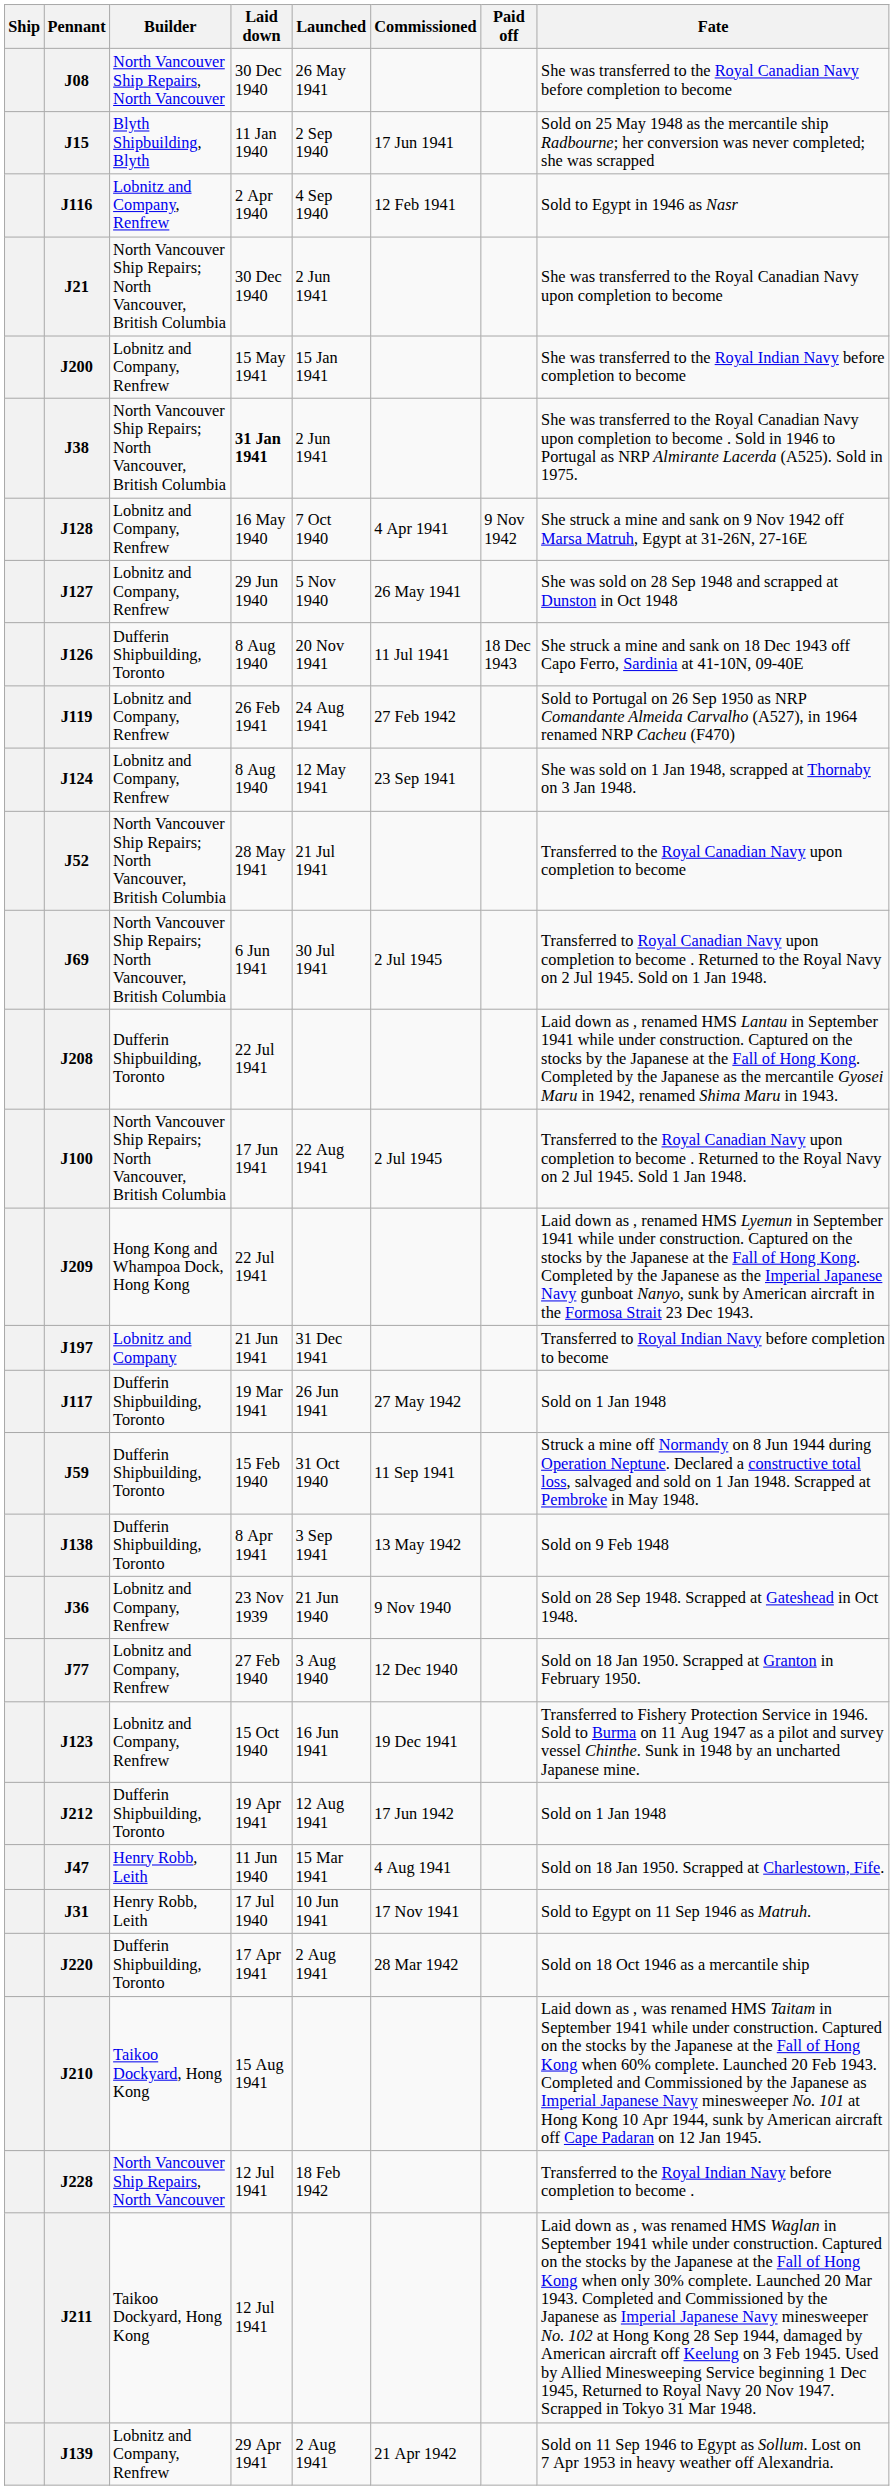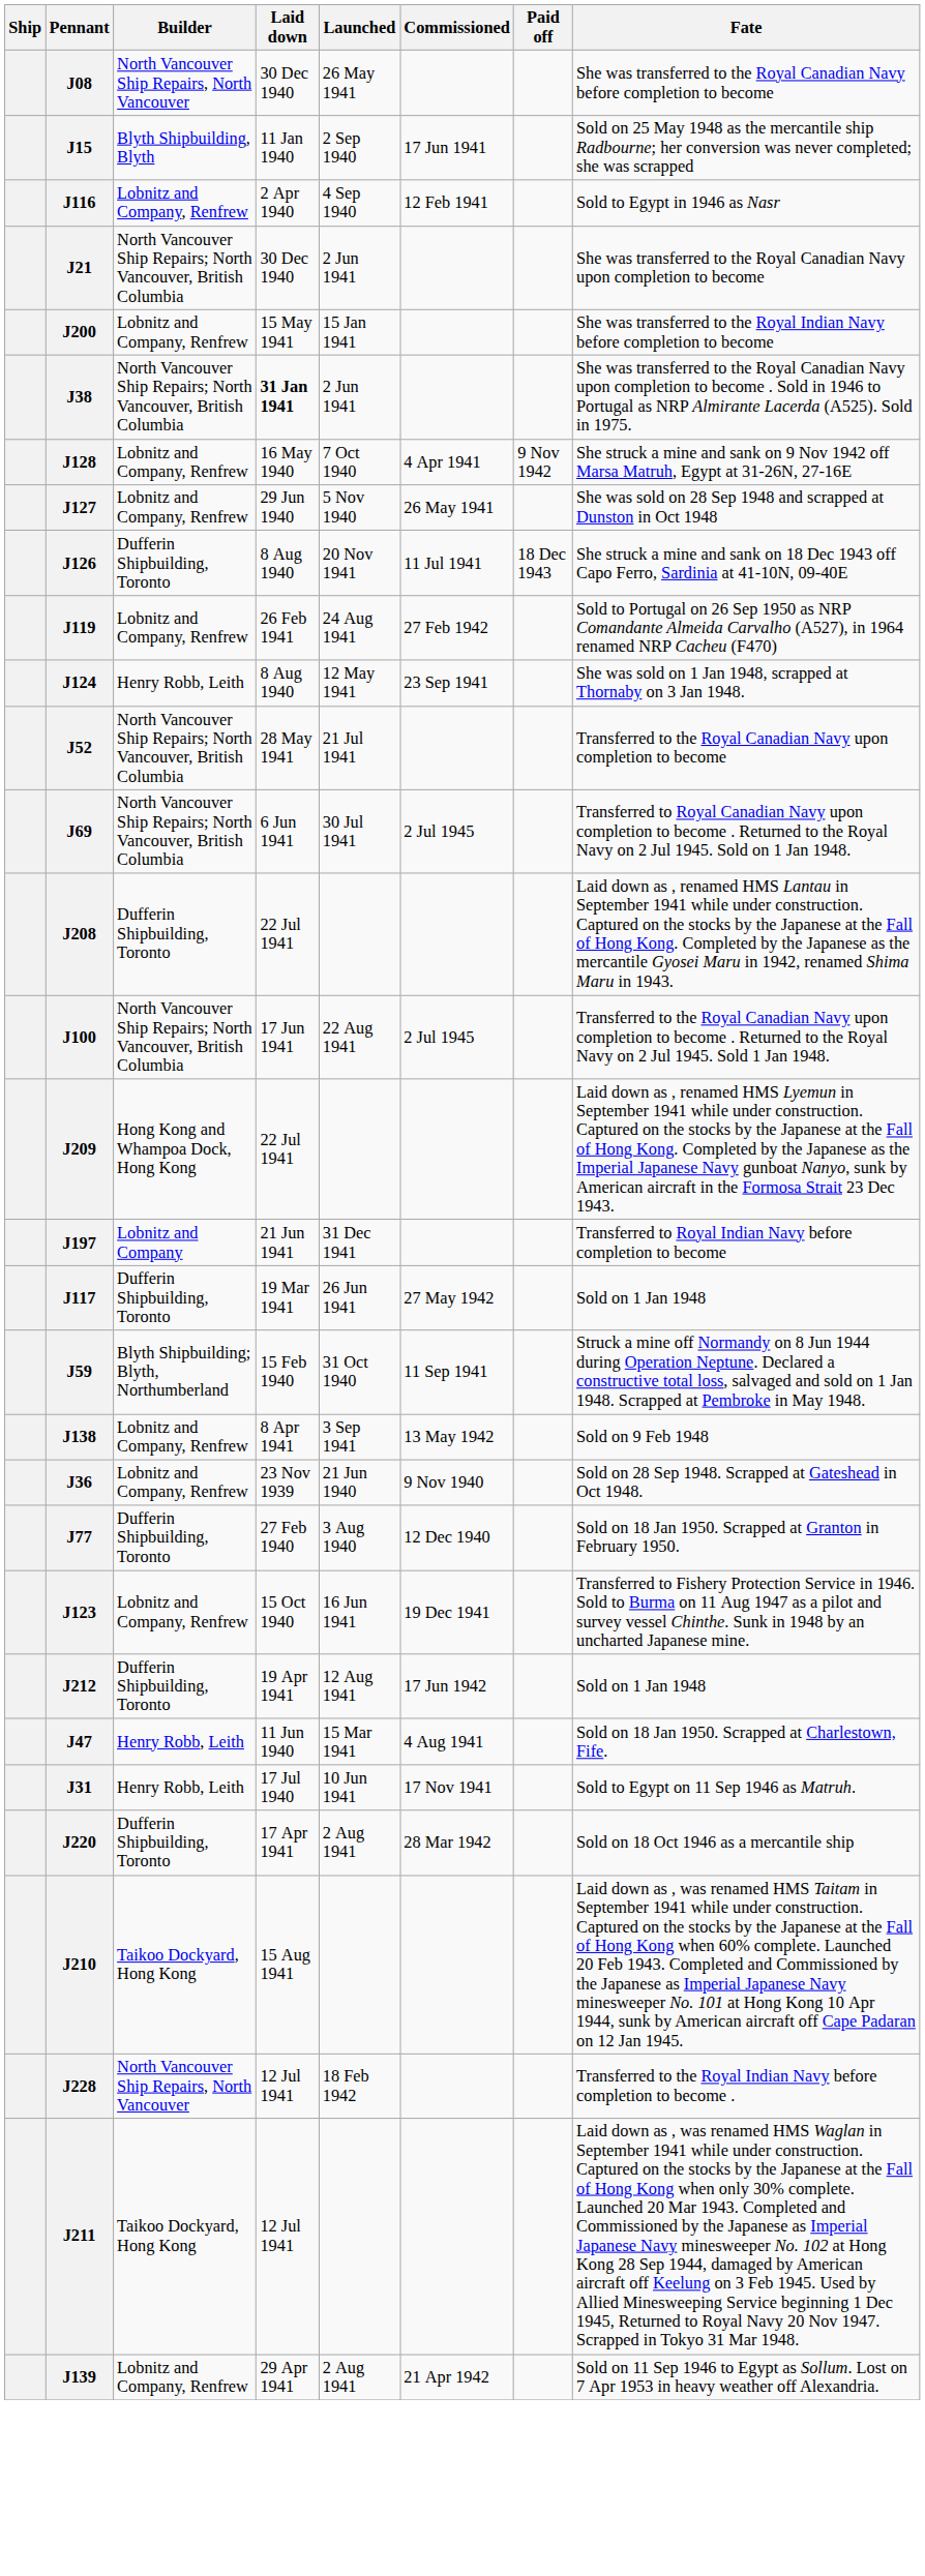 <table class="wikitable sortable plainrowheaders">
 <tr>
 <th scope="col">Ship</th>
 <th scope="col">Pennant </th>
 <th scope="col">Builder</th>
 <th scope="col">Laid down</th>
 <th scope="col">Launched</th>
 <th scope="col">Commissioned</th>
 <th scope="col">Paid off</th>
 <th scope="col">Fate</th>
 </tr>
 <tr>
 <th scope="row"></th>
 <th scope="row">J08</th>
 <td><a href='#'>North Vancouver Ship Repairs</a>, <a href='#'>North Vancouver</a></td>
 <td>30 Dec 1940</td>
 <td>26 May 1941</td>
 <td></td>
 <td></td>
 <td>She was transferred to the <a href='#'>Royal Canadian Navy</a> before completion to become </td>
 </tr>
 <tr>
 <th scope="row"></th>
 <th scope="row">J15</th>
 <td><a href='#'>Blyth Shipbuilding</a>, <a href='#'>Blyth</a></td>
 <td>11 Jan 1940</td>
 <td>2 Sep 1940</td>
 <td>17 Jun 1941</td>
 <td></td>
 <td>Sold on 25 May 1948 as the mercantile ship <em>Radbourne</em>; her conversion was never completed; she was scrapped</td>
 </tr>
 <tr>
 <th scope="row"></th>
 <th scope="row">J116</th>
 <td><a href='#'>Lobnitz and Company</a>, <a href='#'>Renfrew</a></td>
 <td>2 Apr 1940</td>
 <td>4 Sep 1940</td>
 <td>12 Feb 1941</td>
 <td></td>
 <td>Sold to Egypt in 1946 as <em>Nasr</em></td>
 </tr>
 <tr>
 <th scope="row"></th>
 <th scope="row">J21</th>
 <td>North Vancouver Ship Repairs; North Vancouver, British Columbia</td>
 <td>30 Dec 1940</td>
 <td>2 Jun 1941</td>
 <td></td>
 <td></td>
 <td>She was transferred to the Royal Canadian Navy upon completion to become </td>
 </tr>
 <tr>
 <th scope="row"></th>
 <th scope="row">J200</th>
 <td>Lobnitz and Company, Renfrew</td>
 <td>15 May 1941</td>
 <td>15 Jan 1941</td>
 <td></td>
 <td></td>
 <td>She was transferred to the <a href='#'>Royal Indian Navy</a> before completion to become </td>
 </tr>
 <tr>
 <th scope="row"></th>
 <th scope="row">J38</th>
 <td>North Vancouver Ship Repairs; North Vancouver, British Columbia</td>
 <td><strong>31 Jan 1941</strong></td>
 <td>2 Jun 1941</td>
 <td></td>
 <td></td>
 <td>She was transferred to the Royal Canadian Navy upon completion to become . Sold in 1946 to Portugal as NRP <em>Almirante Lacerda</em> (A525). Sold in 1975.</td>
 </tr>
 <tr>
 <th scope="row"></th>
 <th scope="row">J128</th>
 <td>Lobnitz and Company, Renfrew</td>
 <td>16 May 1940</td>
 <td>7 Oct 1940</td>
 <td>4 Apr 1941</td>
 <td>9 Nov 1942</td>
 <td>She struck a mine and sank on 9 Nov 1942 off <a href='#'>Marsa Matruh</a>, Egypt at 31-26N, 27-16E</td>
 </tr>
 <tr>
 <th scope="row"></th>
 <th scope="row">J127</th>
 <td>Lobnitz and Company, Renfrew</td>
 <td>29 Jun 1940</td>
 <td>5 Nov 1940</td>
 <td>26 May 1941</td>
 <td></td>
 <td>She was sold on 28 Sep 1948 and scrapped at <a href='#'>Dunston</a> in Oct 1948</td>
 </tr>
 <tr>
 <th scope="row"></th>
 <th scope="row">J126</th>
 <td>Dufferin Shipbuilding, Toronto</td>
 <td>8 Aug 1940</td>
 <td>20 Nov 1941</td>
 <td>11 Jul 1941</td>
 <td>18 Dec 1943</td>
 <td>She struck a mine and sank on 18 Dec 1943 off Capo Ferro, <a href='#'>Sardinia</a> at 41-10N, 09-40E</td>
 </tr>
 <tr>
 <th scope="row"></th>
 <th scope="row">J119</th>
 <td>Lobnitz and Company, Renfrew</td>
 <td>26 Feb 1941</td>
 <td>24 Aug 1941</td>
 <td>27 Feb 1942</td>
 <td></td>
 <td>Sold to Portugal on 26 Sep 1950 as NRP <em>Comandante Almeida Carvalho</em> (A527), in 1964 renamed NRP <em>Cacheu</em> (F470)</td>
 </tr>
 <tr>
 <th scope="row"></th>
 <th scope="row">J124</th>
-<td>Lobnitz and Company, Renfrew</td>
+<td>Henry Robb, Leith</td>
 <td>8 Aug 1940</td>
 <td>12 May 1941</td>
 <td>23 Sep 1941</td>
 <td></td>
 <td>She was sold on 1 Jan 1948, scrapped at <a href='#'>Thornaby</a> on 3 Jan 1948.</td>
 </tr>
 <tr>
 <th scope="row"></th>
 <th scope="row">J52</th>
 <td>North Vancouver Ship Repairs; North Vancouver, British Columbia</td>
 <td>28 May 1941</td>
 <td>21 Jul 1941</td>
 <td></td>
 <td></td>
 <td>Transferred to the <a href='#'>Royal Canadian Navy</a> upon completion to become </td>
 </tr>
 <tr>
 <th scope="row"></th>
 <th scope="row">J69</th>
 <td>North Vancouver Ship Repairs; North Vancouver, British Columbia</td>
 <td>6 Jun 1941</td>
 <td>30 Jul 1941</td>
 <td>2 Jul 1945</td>
 <td></td>
 <td>Transferred to <a href='#'>Royal Canadian Navy</a> upon completion to become . Returned to the Royal Navy on 2 Jul 1945. Sold on 1 Jan 1948.</td>
 </tr>
 <tr>
 <th scope="row"></th>
 <th scope="row">J208</th>
 <td>Dufferin Shipbuilding, Toronto</td>
 <td>22 Jul 1941</td>
 <td></td>
 <td></td>
 <td></td>
 <td>Laid down as , renamed HMS <em>Lantau</em> in September 1941 while under construction. Captured on the stocks by the Japanese at the <a href='#'>Fall of Hong Kong</a>. Completed by the Japanese as the mercantile <em>Gyosei Maru</em> in 1942, renamed <em>Shima Maru</em> in 1943.</td>
 </tr>
 <tr>
 <th scope="row"></th>
 <th scope="row">J100</th>
 <td>North Vancouver Ship Repairs; North Vancouver, British Columbia</td>
 <td>17 Jun 1941</td>
 <td>22 Aug 1941</td>
 <td>2 Jul 1945</td>
 <td></td>
 <td>Transferred to the <a href='#'>Royal Canadian Navy</a> upon completion to become . Returned to the Royal Navy on 2 Jul 1945. Sold 1 Jan 1948.</td>
 </tr>
 <tr>
 <th scope="row"></th>
 <th scope="row">J209</th>
 <td>Hong Kong and Whampoa Dock, Hong Kong</td>
 <td>22 Jul 1941</td>
 <td></td>
 <td></td>
 <td></td>
 <td>Laid down as , renamed HMS <em>Lyemun</em> in September 1941 while under construction. Captured on the stocks by the Japanese at the <a href='#'>Fall of Hong Kong</a>. Completed by the Japanese as the <a href='#'>Imperial Japanese Navy</a> gunboat <em>Nanyo</em>, sunk by American aircraft in the <a href='#'>Formosa Strait</a> 23 Dec 1943.</td>
 </tr>
 <tr>
 <th scope="row"></th>
 <th scope="row">J197</th>
 <td><a href='#'>Lobnitz and Company</a></td>
 <td>21 Jun 1941</td>
 <td>31 Dec 1941</td>
 <td></td>
 <td></td>
 <td>Transferred to <a href='#'>Royal Indian Navy</a> before completion to become </td>
 </tr>
 <tr>
 <th scope="row"></th>
 <th scope="row">J117</th>
 <td>Dufferin Shipbuilding, Toronto</td>
 <td>19 Mar 1941</td>
 <td>26 Jun 1941</td>
 <td>27 May 1942</td>
 <td></td>
 <td>Sold on 1 Jan 1948</td>
 </tr>
 <tr>
 <th scope="row"></th>
 <th scope="row">J59</th>
-<td>Dufferin Shipbuilding, Toronto</td>
+<td>Blyth Shipbuilding; Blyth, Northumberland</td>
 <td>15 Feb 1940</td>
 <td>31 Oct 1940</td>
 <td>11 Sep 1941</td>
 <td></td>
 <td>Struck a mine off <a href='#'>Normandy</a> on 8 Jun 1944 during <a href='#'>Operation Neptune</a>. Declared a <a href='#'>constructive total loss</a>, salvaged and sold on 1 Jan 1948. Scrapped at <a href='#'>Pembroke</a> in May 1948.</td>
 </tr>
 <tr>
 <th scope="row"></th>
 <th scope="row">J138</th>
-<td>Dufferin Shipbuilding, Toronto</td>
+<td>Lobnitz and Company, Renfrew</td>
 <td>8 Apr 1941</td>
 <td>3 Sep 1941</td>
 <td>13 May 1942</td>
 <td></td>
 <td>Sold on 9 Feb 1948</td>
 </tr>
 <tr>
 <th scope="row"></th>
 <th scope="row">J36</th>
 <td>Lobnitz and Company, Renfrew</td>
 <td>23 Nov 1939</td>
 <td>21 Jun 1940</td>
 <td>9 Nov 1940</td>
 <td></td>
 <td>Sold on 28 Sep 1948. Scrapped at <a href='#'>Gateshead</a> in Oct 1948.</td>
 </tr>
 <tr>
 <th scope="row"></th>
 <th scope="row">J77</th>
-<td>Lobnitz and Company, Renfrew</td>
+<td>Dufferin Shipbuilding, Toronto</td>
 <td>27 Feb 1940</td>
 <td>3 Aug 1940</td>
 <td>12 Dec 1940</td>
 <td></td>
 <td>Sold on 18 Jan 1950. Scrapped at <a href='#'>Granton</a> in February 1950.</td>
 </tr>
 <tr>
 <th scope="row"></th>
 <th scope="row">J123</th>
 <td>Lobnitz and Company, Renfrew</td>
 <td>15 Oct 1940</td>
 <td>16 Jun 1941</td>
 <td>19 Dec 1941</td>
 <td></td>
 <td>Transferred to Fishery Protection Service in 1946. Sold to <a href='#'>Burma</a> on 11 Aug 1947 as a pilot and survey vessel <em>Chinthe</em>. Sunk in 1948 by an uncharted Japanese mine.</td>
 </tr>
 <tr>
 <th scope="row"></th>
 <th scope="row">J212</th>
 <td>Dufferin Shipbuilding, Toronto</td>
 <td>19 Apr 1941</td>
 <td>12 Aug 1941</td>
 <td>17 Jun 1942</td>
 <td></td>
 <td>Sold on 1 Jan 1948</td>
 </tr>
 <tr>
 <th scope="row"></th>
 <th scope="row">J47</th>
 <td><a href='#'>Henry Robb</a>, <a href='#'>Leith</a></td>
 <td>11 Jun 1940</td>
 <td>15 Mar 1941</td>
 <td>4 Aug 1941</td>
 <td></td>
 <td>Sold on 18 Jan 1950. Scrapped at <a href='#'>Charlestown, Fife</a>.</td>
 </tr>
 <tr>
 <th scope="row"></th>
 <th scope="row">J31</th>
 <td>Henry Robb, Leith</td>
 <td>17 Jul 1940</td>
 <td>10 Jun 1941</td>
 <td>17 Nov 1941</td>
 <td></td>
 <td>Sold to Egypt on 11 Sep 1946 as <em>Matruh</em>.</td>
 </tr>
 <tr>
 <th scope="row"></th>
 <th scope="row">J220</th>
 <td>Dufferin Shipbuilding, Toronto</td>
 <td>17 Apr 1941</td>
 <td>2 Aug 1941</td>
 <td>28 Mar 1942</td>
 <td></td>
 <td>Sold on 18 Oct 1946 as a mercantile ship</td>
 </tr>
 <tr>
 <th scope="row"></th>
 <th scope="row">J210</th>
 <td><a href='#'>Taikoo Dockyard</a>, Hong Kong</td>
 <td>15 Aug 1941</td>
 <td></td>
 <td></td>
 <td></td>
 <td>Laid down as , was renamed HMS <em>Taitam</em> in September 1941 while under construction. Captured on the stocks by the Japanese at the <a href='#'>Fall of Hong Kong</a> when 60% complete. Launched 20 Feb 1943. Completed and Commissioned by the Japanese as <a href='#'>Imperial Japanese Navy</a> minesweeper <em>No. 101</em> at Hong Kong 10 Apr 1944, sunk by American aircraft off <a href='#'>Cape Padaran</a> on 12 Jan 1945.</td>
 </tr>
 <tr>
 <th scope="row"></th>
 <th scope="row">J228</th>
 <td><a href='#'>North Vancouver Ship Repairs</a>, <a href='#'>North Vancouver</a></td>
 <td>12 Jul 1941</td>
 <td>18 Feb 1942</td>
 <td></td>
 <td></td>
 <td>Transferred to the <a href='#'>Royal Indian Navy</a> before completion to become .</td>
 </tr>
 <tr>
 <th scope="row"></th>
 <th scope="row">J211</th>
 <td>Taikoo Dockyard, Hong Kong</td>
 <td>12 Jul 1941</td>
 <td></td>
 <td></td>
 <td></td>
 <td>Laid down as , was renamed HMS <em>Waglan</em> in September 1941 while under construction. Captured on the stocks by the Japanese at the <a href='#'>Fall of Hong Kong</a> when only 30% complete. Launched 20 Mar 1943. Completed and Commissioned by the Japanese as <a href='#'>Imperial Japanese Navy</a> minesweeper <em>No. 102</em> at Hong Kong 28 Sep 1944, damaged by American aircraft off <a href='#'>Keelung</a> on 3 Feb 1945. Used by Allied Minesweeping Service beginning 1 Dec 1945, Returned to Royal Navy 20 Nov 1947. Scrapped in Tokyo 31 Mar 1948.</td>
 </tr>
 <tr>
 <th scope="row"></th>
 <th scope="row">J139</th>
 <td>Lobnitz and Company, Renfrew</td>
 <td>29 Apr 1941</td>
 <td>2 Aug 1941</td>
 <td>21 Apr 1942</td>
 <td></td>
 <td>Sold on 11 Sep 1946 to Egypt as <em>Sollum</em>. Lost on 7 Apr 1953 in heavy weather off Alexandria.</td>
 </tr>
 </table>
